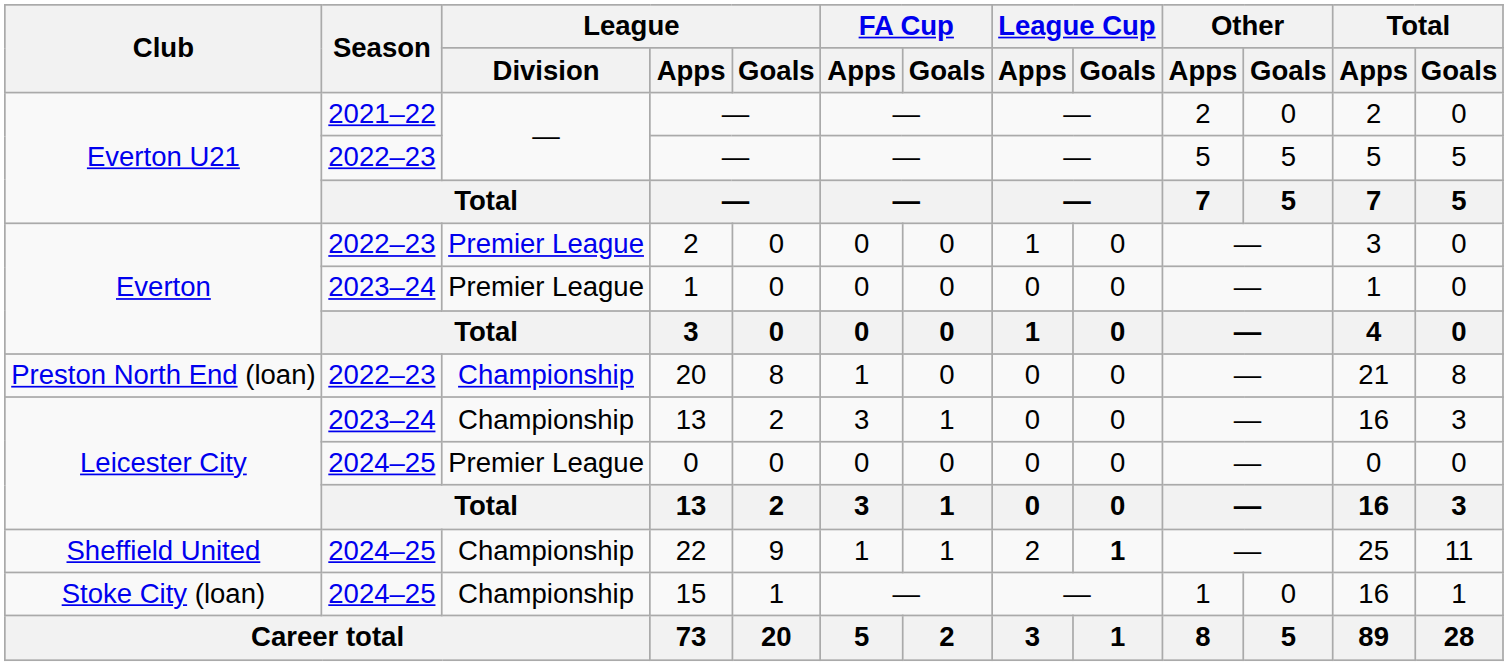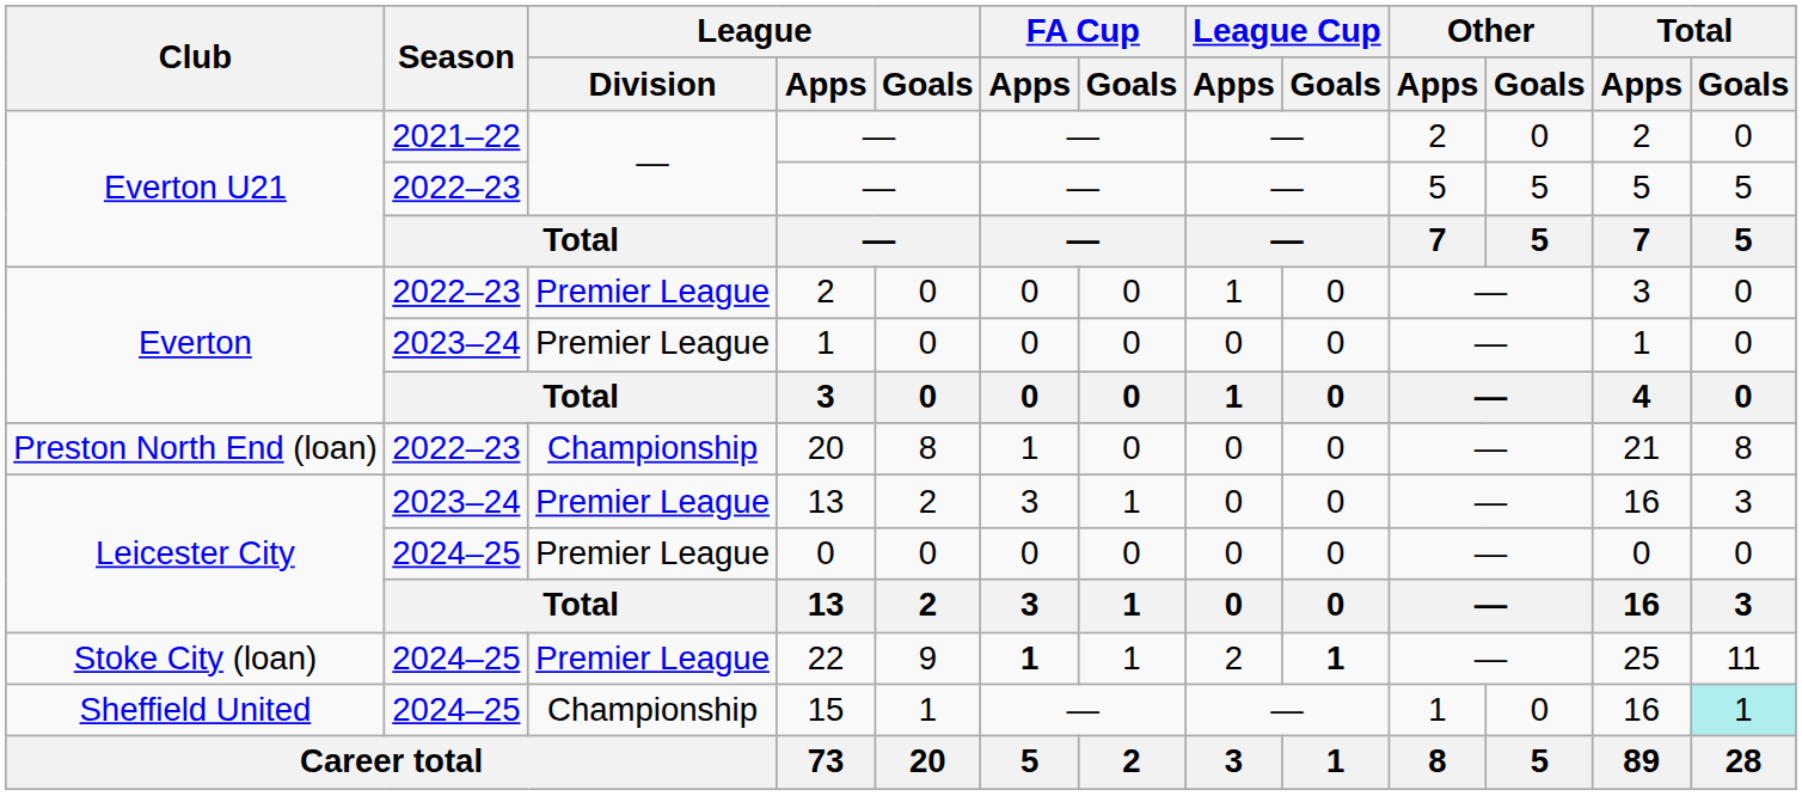 <table class="wikitable" style="text-align: center;">
 <tr>
 <th rowspan="2">Club</th>
 <th rowspan="2">Season</th>
 <th colspan="3">League</th>
 <th colspan="2"><a href='#'>FA Cup</a></th>
 <th colspan="2"><a href='#'>League Cup</a></th>
 <th colspan="2">Other</th>
 <th colspan="2">Total</th>
 </tr>
 <tr>
 <th>Division</th>
 <th>Apps</th>
 <th>Goals</th>
 <th>Apps</th>
 <th>Goals</th>
 <th>Apps</th>
 <th>Goals</th>
 <th>Apps</th>
 <th>Goals</th>
 <th>Apps</th>
 <th>Goals</th>
 </tr>
 <tr>
 <td rowspan=3><a href='#'>Everton U21</a></td>
 <td><a href='#'>2021–22</a></td>
 <td rowspan="2">—</td>
 <td colspan="2">—</td>
 <td colspan="2">—</td>
 <td colspan="2">—</td>
 <td>2</td>
 <td>0</td>
 <td>2</td>
 <td>0</td>
 </tr>
 <tr>
 <td><a href='#'>2022–23</a></td>
 <td colspan="2">—</td>
 <td colspan="2">—</td>
 <td colspan="2">—</td>
 <td>5</td>
 <td>5</td>
 <td>5</td>
 <td>5</td>
 </tr>
 <tr>
 <th colspan="2">Total</th>
 <th colspan="2">—</th>
 <th colspan="2">—</th>
 <th colspan="2">—</th>
 <th>7</th>
 <th>5</th>
 <th>7</th>
 <th>5</th>
 </tr>
 <tr>
 <td rowspan="3"><a href='#'>Everton</a></td>
 <td><a href='#'>2022–23</a></td>
 <td><a href='#'>Premier League</a></td>
 <td>2</td>
 <td>0</td>
 <td>0</td>
 <td>0</td>
 <td>1</td>
 <td>0</td>
 <td colspan="2">—</td>
 <td>3</td>
 <td>0</td>
 </tr>
 <tr>
 <td><a href='#'>2023–24</a></td>
 <td>Premier League</td>
 <td>1</td>
 <td>0</td>
 <td>0</td>
 <td>0</td>
 <td>0</td>
 <td>0</td>
 <td colspan="2">—</td>
 <td>1</td>
 <td>0</td>
 </tr>
 <tr>
 <th colspan="2">Total</th>
 <th>3</th>
 <th>0</th>
 <th>0</th>
 <th>0</th>
 <th>1</th>
 <th>0</th>
 <th colspan="2">—</th>
 <th>4</th>
 <th>0</th>
 </tr>
 <tr>
 <td><a href='#'>Preston North End</a> (loan)</td>
 <td><a href='#'>2022–23</a></td>
 <td><a href='#'>Championship</a></td>
 <td>20</td>
 <td>8</td>
 <td>1</td>
 <td>0</td>
 <td>0</td>
 <td>0</td>
 <td colspan="2">—</td>
 <td>21</td>
 <td>8</td>
 </tr>
 <tr>
 <td rowspan=3><a href='#'>Leicester City</a></td>
 <td><a href='#'>2023–24</a></td>
-<td>Championship</td>
+<td><a href='#'>Premier League</a></td>
 <td>13</td>
 <td>2</td>
 <td>3</td>
 <td>1</td>
 <td>0</td>
 <td>0</td>
 <td colspan="2">—</td>
 <td>16</td>
 <td>3</td>
 </tr>
 <tr>
 <td><a href='#'>2024–25</a></td>
 <td>Premier League</td>
 <td>0</td>
 <td>0</td>
 <td>0</td>
 <td>0</td>
 <td>0</td>
 <td>0</td>
 <td colspan="2">—</td>
 <td>0</td>
 <td>0</td>
 </tr>
 <tr>
 <th colspan="2">Total</th>
 <th>13</th>
 <th>2</th>
 <th>3</th>
 <th>1</th>
 <th>0</th>
 <th>0</th>
 <th colspan="2">—</th>
 <th>16</th>
 <th>3</th>
 </tr>
 <tr>
-<td><a href='#'>Sheffield United</a></td>
+<td><a href='#'>Stoke City</a> (loan)</td>
 <td><a href='#'>2024–25</a></td>
-<td>Championship</td>
+<td><a href='#'>Premier League</a></td>
 <td>22</td>
 <td>9</td>
-<td>1</td>
+<td><strong>1</strong></td>
 <td>1</td>
 <td>2</td>
 <td><strong>1</strong></td>
 <td colspan="2">—</td>
 <td>25</td>
 <td>11</td>
 </tr>
 <tr>
-<td><a href='#'>Stoke City</a> (loan)</td>
+<td><a href='#'>Sheffield United</a></td>
 <td><a href='#'>2024–25</a></td>
 <td>Championship</td>
 <td>15</td>
 <td>1</td>
 <td colspan="2">—</td>
 <td colspan="2">—</td>
 <td>1</td>
 <td>0</td>
 <td>16</td>
-<td>1</td>
+<td style="background: paleturquoise;">1</td>
 </tr>
 <tr>
 <th colspan="3">Career total</th>
 <th>73</th>
 <th>20</th>
 <th>5</th>
 <th>2</th>
 <th>3</th>
 <th>1</th>
 <th>8</th>
 <th>5</th>
 <th>89</th>
 <th>28</th>
 </tr>
 </table>
